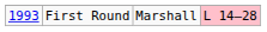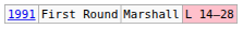 <table class="wikitable">
 <tr>
 </tr>
 <tr>
 </tr>
 <tr align="center">
-<td><a href='#'>1993</a></td>
+<td><a href='#'>1991</a></td>
 <td>First Round</td>
 <td>Marshall</td>
 <td style="background: pink;">L 14–28</td>
 </tr>
 </table>
